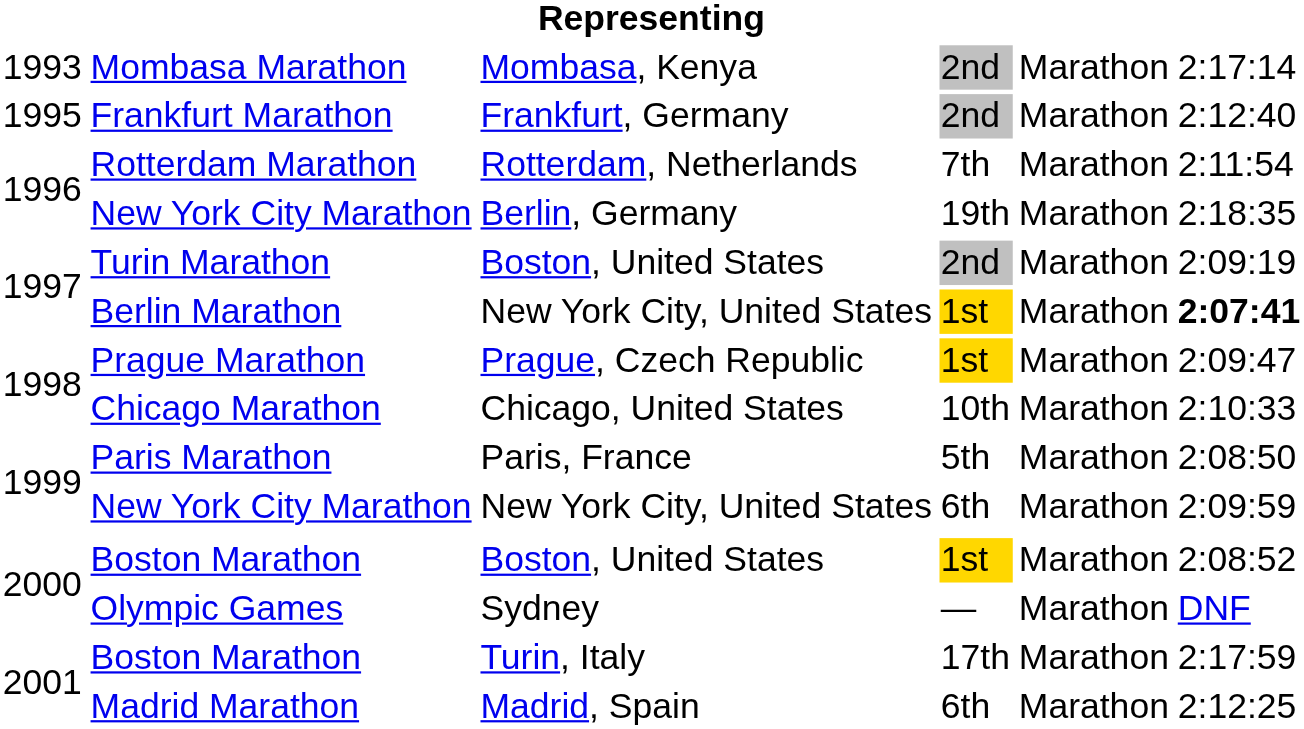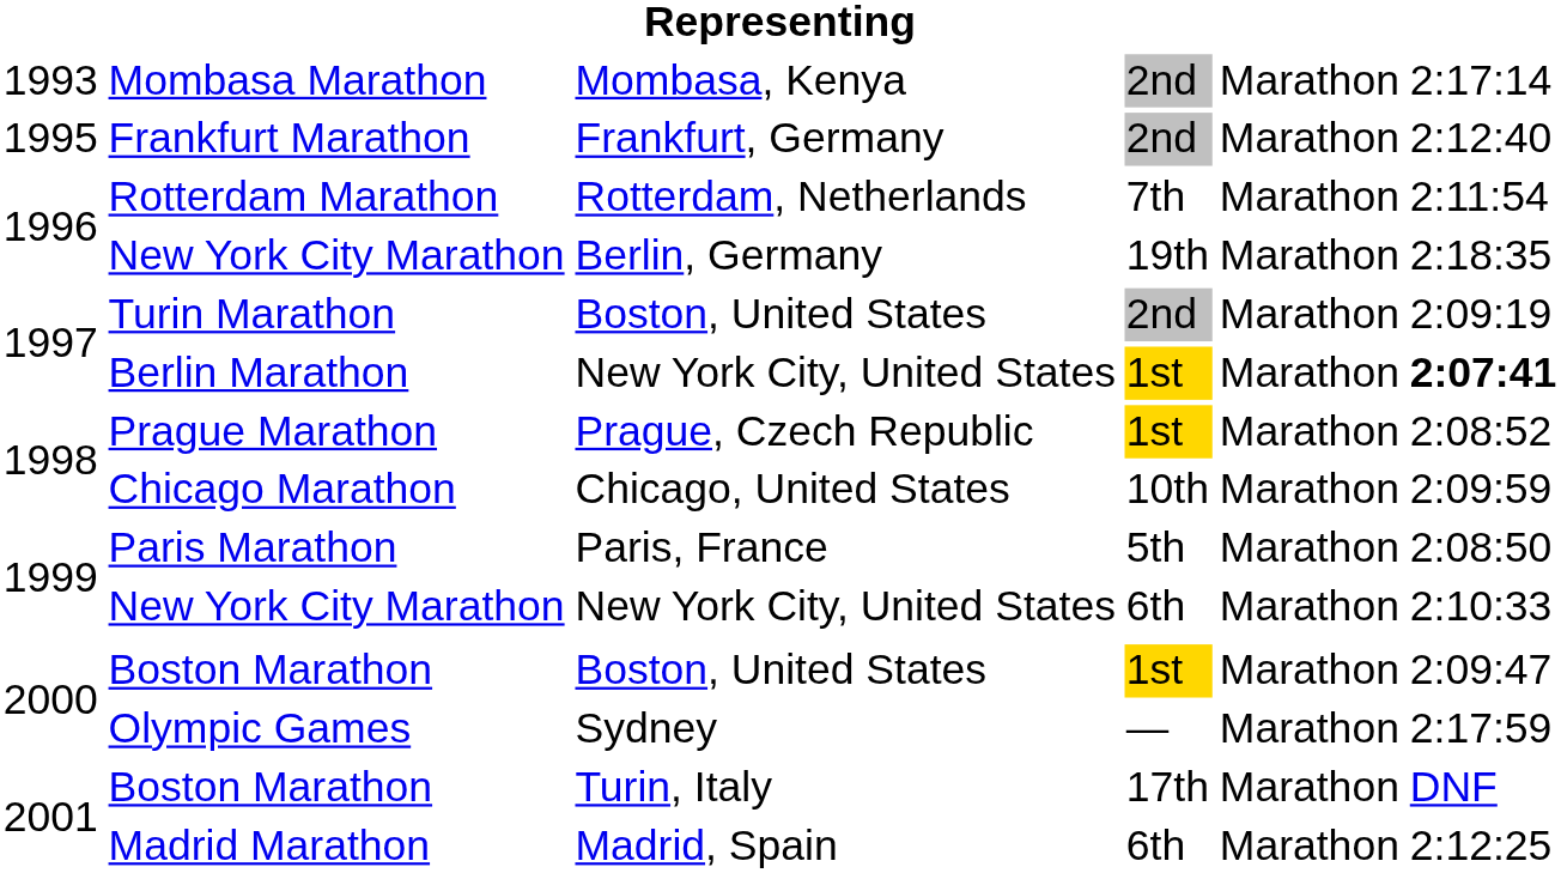 <table>
 <tr>
 <th colspan="6">Representing </th>
 </tr>
 <tr>
 <td>1993</td>
 <td><a href='#'>Mombasa Marathon</a></td>
 <td><a href='#'>Mombasa</a>, Kenya</td>
 <td bgcolor="silver">2nd</td>
 <td>Marathon</td>
 <td>2:17:14</td>
 </tr>
 <tr>
 <td>1995</td>
 <td><a href='#'>Frankfurt Marathon</a></td>
 <td><a href='#'>Frankfurt</a>, Germany</td>
 <td bgcolor="silver">2nd</td>
 <td>Marathon</td>
 <td>2:12:40</td>
 </tr>
 <tr>
 <td rowspan=2>1996</td>
 <td><a href='#'>Rotterdam Marathon</a></td>
 <td><a href='#'>Rotterdam</a>, Netherlands</td>
 <td>7th</td>
 <td>Marathon</td>
 <td>2:11:54</td>
 </tr>
 <tr>
 <td><a href='#'>New York City Marathon</a></td>
 <td><a href='#'>Berlin</a>, Germany</td>
 <td>19th</td>
 <td>Marathon</td>
 <td>2:18:35</td>
 </tr>
 <tr>
 <td rowspan=2>1997</td>
 <td><a href='#'>Turin Marathon</a></td>
 <td><a href='#'>Boston</a>, United States</td>
 <td bgcolor="silver">2nd</td>
 <td>Marathon</td>
 <td>2:09:19</td>
 </tr>
 <tr>
 <td><a href='#'>Berlin Marathon</a></td>
 <td>New York City, United States</td>
 <td bgcolor=gold>1st</td>
 <td>Marathon</td>
 <td><strong>2:07:41</strong></td>
 </tr>
 <tr>
 <td rowspan=2>1998</td>
 <td><a href='#'>Prague Marathon</a></td>
 <td><a href='#'>Prague</a>, Czech Republic</td>
 <td bgcolor=gold>1st</td>
 <td>Marathon</td>
-<td>2:09:47</td>
+<td>2:08:52</td>
 </tr>
 <tr>
 <td><a href='#'>Chicago Marathon</a></td>
 <td>Chicago, United States</td>
 <td>10th</td>
 <td>Marathon</td>
-<td>2:10:33</td>
+<td>2:09:59</td>
 </tr>
 <tr>
 <td rowspan=2>1999</td>
 <td><a href='#'>Paris Marathon</a></td>
 <td>Paris, France</td>
 <td>5th</td>
 <td>Marathon</td>
 <td>2:08:50</td>
 </tr>
 <tr>
 <td><a href='#'>New York City Marathon</a></td>
 <td>New York City, United States</td>
 <td>6th</td>
 <td>Marathon</td>
-<td>2:09:59</td>
+<td>2:10:33</td>
 </tr>
 <tr>
 </tr>
 <tr>
 <td rowspan=2>2000</td>
 <td><a href='#'>Boston Marathon</a></td>
 <td><a href='#'>Boston</a>, United States</td>
 <td bgcolor=gold>1st</td>
 <td>Marathon</td>
-<td>2:08:52</td>
+<td>2:09:47</td>
 </tr>
 <tr>
 <td><a href='#'>Olympic Games</a></td>
 <td>Sydney</td>
 <td>—</td>
 <td>Marathon</td>
-<td><a href='#'>DNF</a></td>
+<td>2:17:59</td>
 </tr>
 <tr>
 <td rowspan=2>2001</td>
 <td><a href='#'>Boston Marathon</a></td>
 <td><a href='#'>Turin</a>, Italy</td>
 <td>17th</td>
 <td>Marathon</td>
-<td>2:17:59</td>
+<td><a href='#'>DNF</a></td>
 </tr>
 <tr>
 <td><a href='#'>Madrid Marathon</a></td>
 <td><a href='#'>Madrid</a>, Spain</td>
 <td>6th</td>
 <td>Marathon</td>
 <td>2:12:25</td>
 </tr>
 </table>
